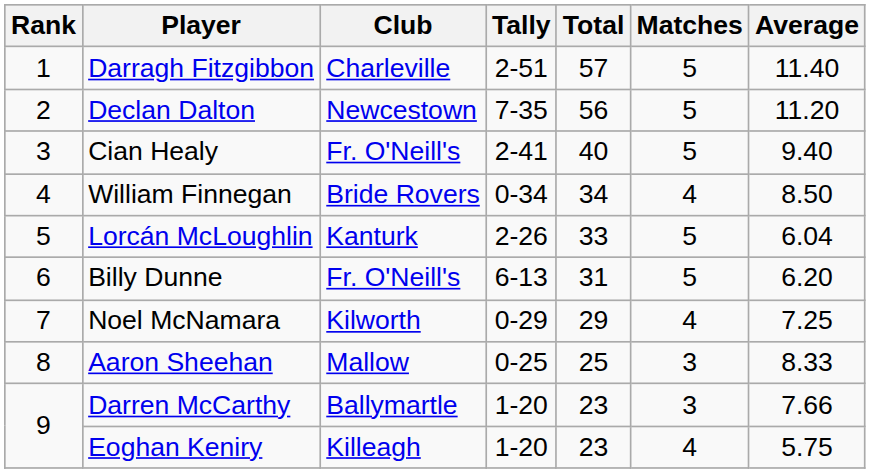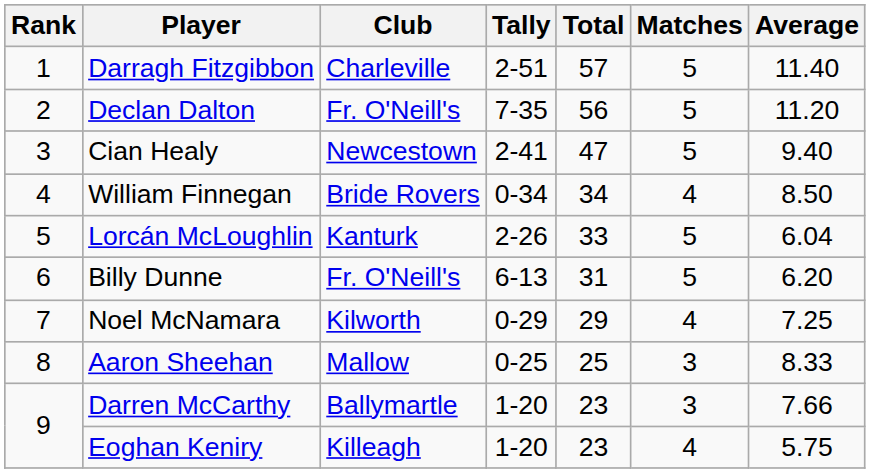 <table class="wikitable">
 <tr>
 <th>Rank</th>
 <th>Player</th>
 <th>Club</th>
 <th>Tally</th>
 <th>Total</th>
 <th>Matches</th>
 <th>Average</th>
 </tr>
 <tr>
 <td rowspan="1" style="text-align:center;">1</td>
 <td><a href='#'>Darragh Fitzgibbon</a></td>
 <td><a href='#'>Charleville</a></td>
 <td align=center>2-51</td>
 <td align=center>57</td>
 <td align=center>5</td>
 <td align=center>11.40</td>
 </tr>
 <tr>
 <td rowspan="1" style="text-align:center;">2</td>
 <td><a href='#'>Declan Dalton</a></td>
-<td><a href='#'>Newcestown</a></td>
+<td><a href='#'>Fr. O'Neill's</a></td>
 <td align=center>7-35</td>
 <td align=center>56</td>
 <td align=center>5</td>
 <td align=center>11.20</td>
 </tr>
 <tr>
 <td rowspan="1" style="text-align:center;">3</td>
 <td>Cian Healy</td>
-<td><a href='#'>Fr. O'Neill's</a></td>
+<td><a href='#'>Newcestown</a></td>
 <td align=center>2-41</td>
-<td align=center>40</td>
+<td align=center>47</td>
 <td align=center>5</td>
 <td align=center>9.40</td>
 </tr>
 <tr>
 <td rowspan="1" style="text-align:center;">4</td>
 <td>William Finnegan</td>
 <td><a href='#'>Bride Rovers</a></td>
 <td align=center>0-34</td>
 <td align=center>34</td>
 <td align=center>4</td>
 <td align=center>8.50</td>
 </tr>
 <tr>
 <td rowspan="1" style="text-align:center;">5</td>
 <td><a href='#'>Lorcán McLoughlin</a></td>
 <td><a href='#'>Kanturk</a></td>
 <td align=center>2-26</td>
 <td align=center>33</td>
 <td align=center>5</td>
 <td align=center>6.04</td>
 </tr>
 <tr>
 <td rowspan="1" style="text-align:center;">6</td>
 <td>Billy Dunne</td>
 <td><a href='#'>Fr. O'Neill's</a></td>
 <td align=center>6-13</td>
 <td align=center>31</td>
 <td align=center>5</td>
 <td align=center>6.20</td>
 </tr>
 <tr>
 <td rowspan="1" style="text-align:center;">7</td>
 <td>Noel McNamara</td>
 <td><a href='#'>Kilworth</a></td>
 <td align=center>0-29</td>
 <td align=center>29</td>
 <td align=center>4</td>
 <td align=center>7.25</td>
 </tr>
 <tr>
 <td rowspan="1" style="text-align:center;">8</td>
 <td><a href='#'>Aaron Sheehan</a></td>
 <td><a href='#'>Mallow</a></td>
 <td align=center>0-25</td>
 <td align=center>25</td>
 <td align=center>3</td>
 <td align=center>8.33</td>
 </tr>
 <tr>
 <td rowspan="2" style="text-align:center;">9</td>
 <td><a href='#'>Darren McCarthy</a></td>
 <td><a href='#'>Ballymartle</a></td>
 <td align=center>1-20</td>
 <td align=center>23</td>
 <td align=center>3</td>
 <td align=center>7.66</td>
 </tr>
 <tr>
 <td><a href='#'>Eoghan Keniry</a></td>
 <td><a href='#'>Killeagh</a></td>
 <td align=center>1-20</td>
 <td align=center>23</td>
 <td align=center>4</td>
 <td align=center>5.75</td>
 </tr>
 </table>
